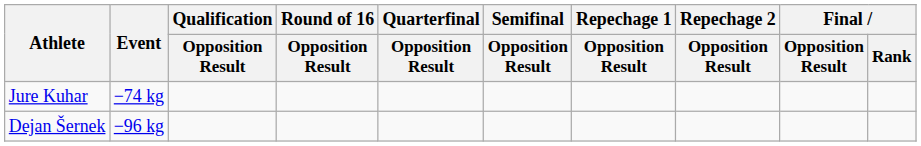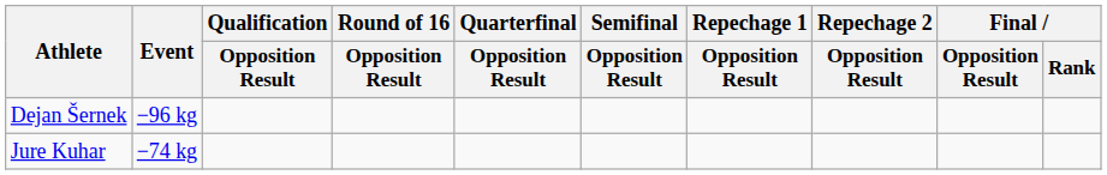 <table class="wikitable" style="font-size:90%">
 <tr>
 <th rowspan="2">Athlete</th>
 <th rowspan="2">Event</th>
 <th>Qualification</th>
 <th>Round of 16</th>
 <th>Quarterfinal</th>
 <th>Semifinal</th>
 <th>Repechage 1</th>
 <th>Repechage 2</th>
 <th colspan=2>Final / </th>
 </tr>
 <tr style="font-size: 95%">
 <th>Opposition<br>Result</th>
 <th>Opposition<br>Result</th>
 <th>Opposition<br>Result</th>
 <th>Opposition<br>Result</th>
 <th>Opposition<br>Result</th>
 <th>Opposition<br>Result</th>
 <th>Opposition<br>Result</th>
 <th>Rank</th>
 </tr>
 <tr align=center>
+<td align=left><a href='#'>Dejan Šernek</a></td>
+<td align=left><a href='#'>−96 kg</a></td>
+<td></td>
+<td></td>
+<td></td>
+<td></td>
+<td></td>
+<td></td>
+<td></td>
+<td></td>
+</tr>
+<tr align=center>
 <td align=left><a href='#'>Jure Kuhar</a></td>
 <td align=left><a href='#'>−74 kg</a></td>
 <td></td>
 <td></td>
 <td></td>
 <td></td>
 <td></td>
 <td></td>
 <td></td>
 <td></td>
 </tr>
-<tr align=center>
-<td align=left><a href='#'>Dejan Šernek</a></td>
-<td align=left><a href='#'>−96 kg</a></td>
-<td></td>
-<td></td>
-<td></td>
-<td></td>
-<td></td>
-<td></td>
-<td></td>
-<td></td>
-</tr>
 </table>
